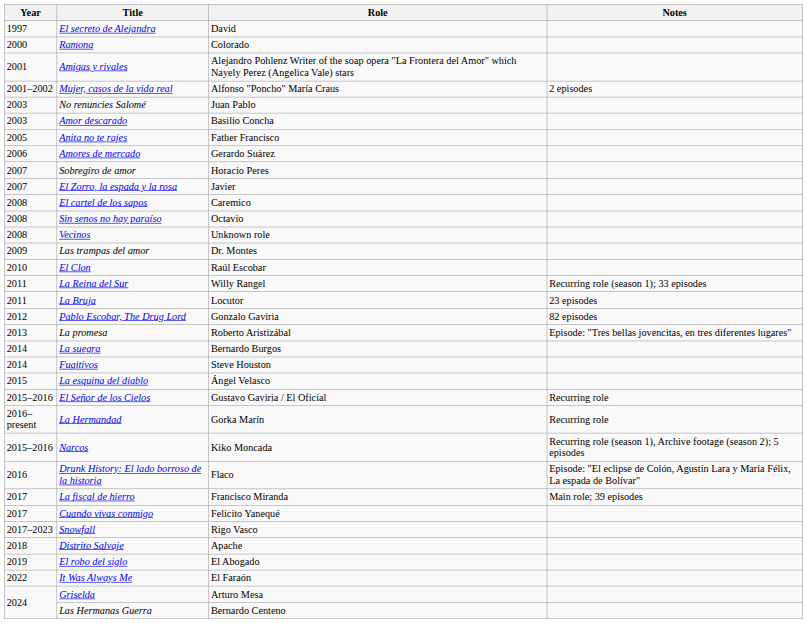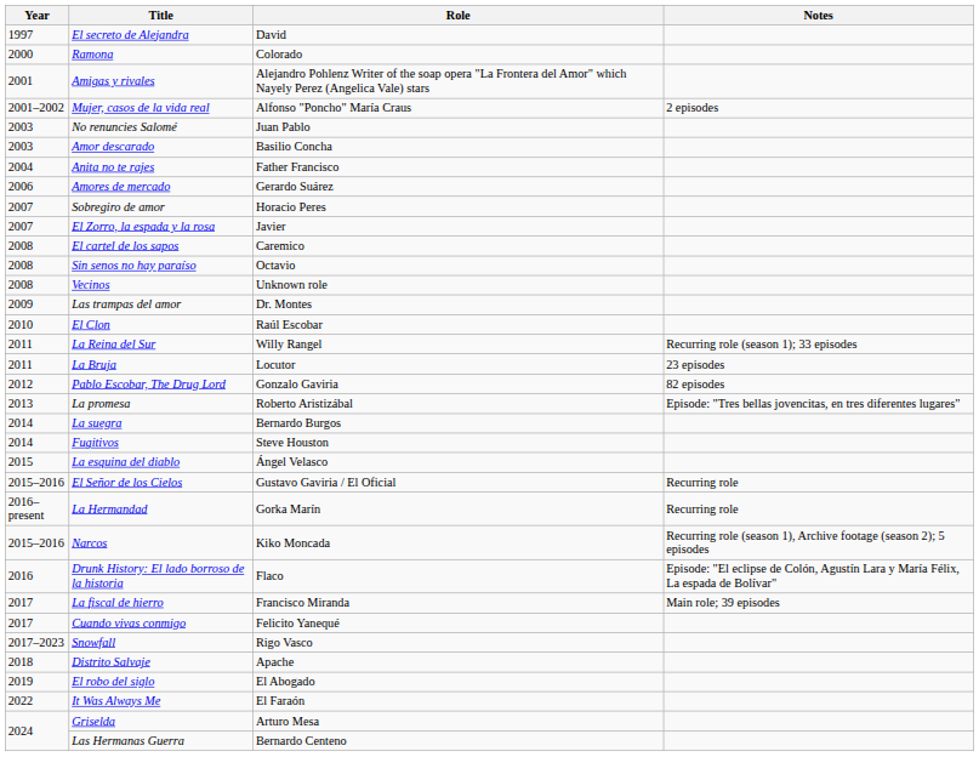 <table class="wikitable sortable">
 <tr>
 <th>Year</th>
 <th>Title</th>
 <th>Role</th>
 <th>Notes</th>
 </tr>
 <tr>
 <td>1997</td>
 <td><em><a href='#'>El secreto de Alejandra</a></em></td>
 <td>David</td>
 <td></td>
 </tr>
 <tr>
 <td>2000</td>
 <td><em><a href='#'>Ramona</a></em></td>
 <td>Colorado</td>
 <td></td>
 </tr>
 <tr>
 <td>2001</td>
 <td><em><a href='#'>Amigas y rivales</a></em></td>
 <td>Alejandro Pohlenz Writer of the soap opera "La Frontera del Amor" which Nayely Perez (Angelica Vale) stars</td>
 <td></td>
 </tr>
 <tr>
 <td>2001–2002</td>
 <td><em><a href='#'>Mujer, casos de la vida real</a></em></td>
 <td>Alfonso "Poncho" María Craus</td>
 <td>2 episodes</td>
 </tr>
 <tr>
 <td>2003</td>
 <td><em>No renuncies Salomé</em></td>
 <td>Juan Pablo</td>
 <td></td>
 </tr>
 <tr>
 <td>2003</td>
 <td><em><a href='#'>Amor descarado</a></em></td>
 <td>Basilio Concha</td>
 <td></td>
 </tr>
 <tr>
-<td>2005</td>
+<td>2004</td>
 <td><em><a href='#'>Anita no te rajes</a></em></td>
 <td>Father Francisco</td>
 <td></td>
 </tr>
 <tr>
 <td>2006</td>
 <td><em><a href='#'>Amores de mercado</a></em></td>
 <td>Gerardo Suárez</td>
 <td></td>
 </tr>
 <tr>
 <td>2007</td>
 <td><em>Sobregiro de amor</em></td>
 <td>Horacio Peres</td>
 <td></td>
 </tr>
 <tr>
 <td>2007</td>
 <td><em><a href='#'>El Zorro, la espada y la rosa</a></em></td>
 <td>Javier</td>
 <td></td>
 </tr>
 <tr>
 <td>2008</td>
 <td><em><a href='#'>El cartel de los sapos</a></em></td>
 <td>Caremico</td>
 <td></td>
 </tr>
 <tr>
 <td>2008</td>
 <td><em><a href='#'>Sin senos no hay paraíso</a></em></td>
 <td>Octavio</td>
 <td></td>
 </tr>
 <tr>
 <td>2008</td>
 <td><em><a href='#'>Vecinos</a></em></td>
 <td>Unknown role</td>
 <td></td>
 </tr>
 <tr>
 <td>2009</td>
 <td><em>Las trampas del amor</em></td>
 <td>Dr. Montes</td>
 <td></td>
 </tr>
 <tr>
 <td>2010</td>
 <td><em><a href='#'>El Clon</a></em></td>
 <td>Raúl Escobar</td>
 <td></td>
 </tr>
 <tr>
 <td>2011</td>
 <td><em><a href='#'>La Reina del Sur</a></em></td>
 <td>Willy Rangel</td>
 <td>Recurring role (season 1); 33 episodes</td>
 </tr>
 <tr>
 <td>2011</td>
 <td><em><a href='#'>La Bruja</a></em></td>
 <td>Locutor</td>
 <td>23 episodes</td>
 </tr>
 <tr>
 <td>2012</td>
 <td><em><a href='#'>Pablo Escobar, The Drug Lord</a></em></td>
 <td>Gonzalo Gaviria</td>
 <td>82 episodes</td>
 </tr>
 <tr>
 <td>2013</td>
 <td><em>La promesa</em></td>
 <td>Roberto Aristizábal</td>
 <td>Episode: "Tres bellas jovencitas, en tres diferentes lugares"</td>
 </tr>
 <tr>
 <td>2014</td>
 <td><em><a href='#'>La suegra</a></em></td>
 <td>Bernardo Burgos</td>
 <td></td>
 </tr>
 <tr>
 <td>2014</td>
 <td><em><a href='#'>Fugitivos</a></em></td>
 <td>Steve Houston</td>
 <td></td>
 </tr>
 <tr>
 <td>2015</td>
 <td><em><a href='#'>La esquina del diablo</a></em></td>
 <td>Ángel Velasco</td>
 <td></td>
 </tr>
 <tr>
 <td>2015–2016</td>
 <td><em><a href='#'>El Señor de los Cielos</a></em></td>
 <td>Gustavo Gaviria / El Oficial</td>
 <td>Recurring role</td>
 </tr>
 <tr>
 <td>2016–present</td>
 <td><em><a href='#'>La Hermandad</a></em></td>
 <td>Gorka Marín</td>
 <td>Recurring role</td>
 </tr>
 <tr>
 <td>2015–2016</td>
 <td><em><a href='#'>Narcos</a></em></td>
 <td>Kiko Moncada</td>
 <td>Recurring role (season 1), Archive footage (season 2); 5 episodes</td>
 </tr>
 <tr>
 <td>2016</td>
 <td><em><a href='#'>Drunk History: El lado borroso de la historia</a></em></td>
 <td>Flaco</td>
 <td>Episode: "El eclipse de Colón, Agustín Lara y María Félix, La espada de Bolívar"</td>
 </tr>
 <tr>
 <td>2017</td>
 <td><em><a href='#'>La fiscal de hierro</a></em></td>
 <td>Francisco Miranda</td>
 <td>Main role; 39 episodes</td>
 </tr>
 <tr>
 <td>2017</td>
 <td><em><a href='#'>Cuando vivas conmigo</a></em></td>
 <td>Felicito Yanequé</td>
 <td></td>
 </tr>
 <tr>
 <td>2017–2023</td>
 <td><em><a href='#'>Snowfall</a></em></td>
 <td>Rigo Vasco</td>
 <td></td>
 </tr>
 <tr>
 <td>2018</td>
 <td><em><a href='#'>Distrito Salvaje</a></em></td>
 <td>Apache</td>
 <td></td>
 </tr>
 <tr>
 <td>2019</td>
 <td><em><a href='#'>El robo del siglo</a> </em></td>
 <td>El Abogado</td>
 <td></td>
 </tr>
 <tr>
 <td>2022</td>
 <td><em><a href='#'>It Was Always Me</a></em></td>
 <td>El Faraón</td>
 <td></td>
 </tr>
 <tr>
 <td rowspan=2>2024</td>
 <td><em><a href='#'>Griselda</a></em></td>
 <td>Arturo Mesa</td>
 <td></td>
 </tr>
 <tr>
 <td><em>Las Hermanas Guerra</em></td>
 <td>Bernardo Centeno</td>
 </tr>
 </table>
